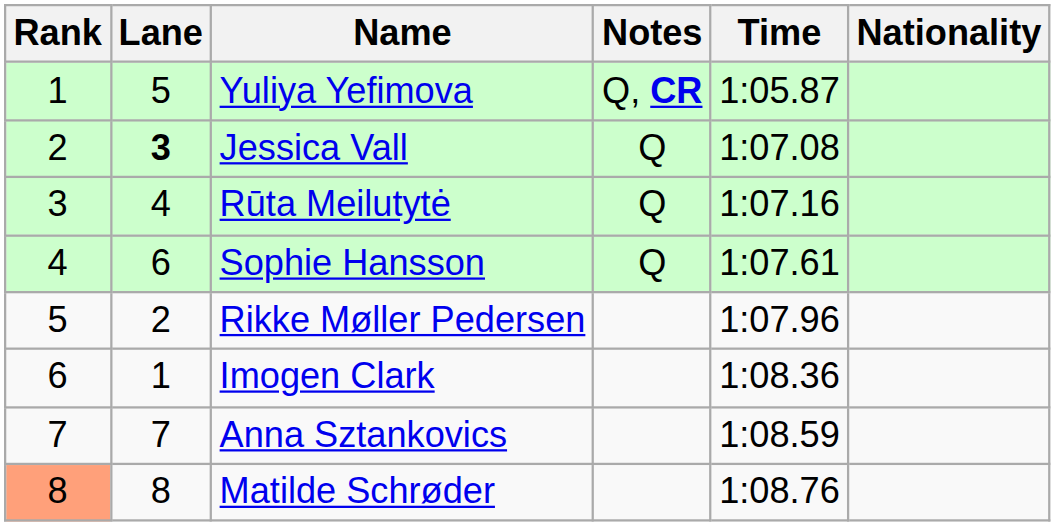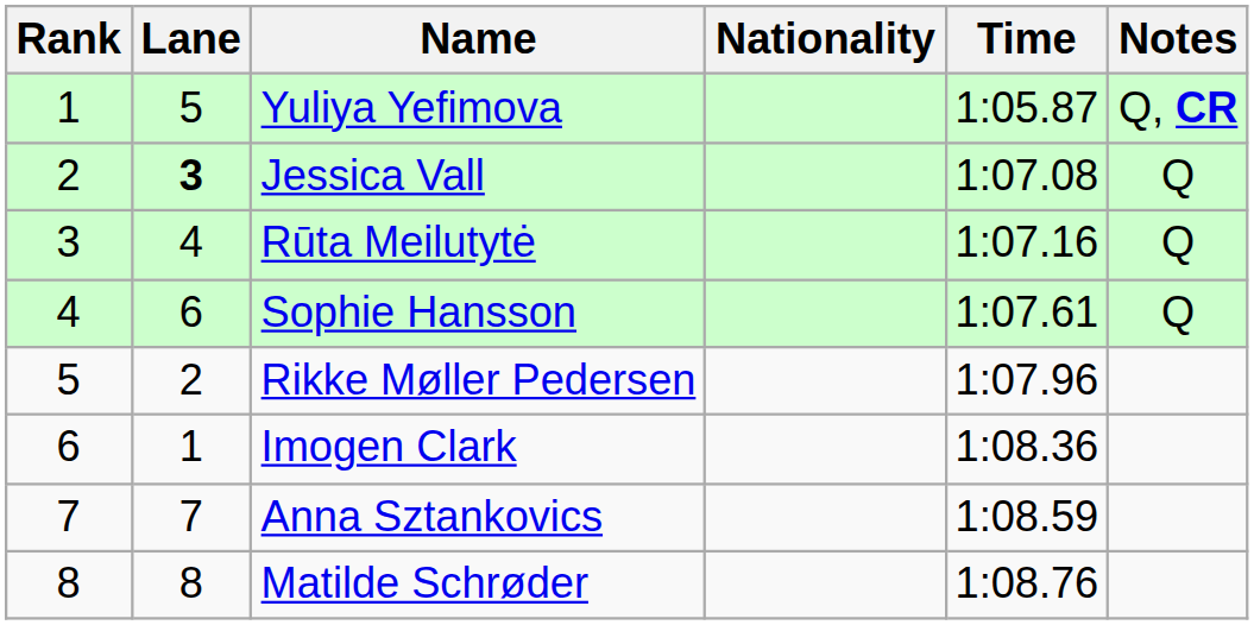 <table class="wikitable sortable" style="text-align:center">
 <tr>
 <th>Rank</th>
 <th>Lane</th>
 <th>Name</th>
+<th>Nationality</th>
+<th>Time</th>
 <th>Notes</th>
-<th>Time</th>
-<th>Nationality</th>
 </tr>
 <tr bgcolor=ccffcc>
 <td>1</td>
 <td>5</td>
 <td align=left><a href='#'>Yuliya Yefimova</a></td>
+<td align=left></td>
+<td>1:05.87</td>
 <td>Q, <strong><a href='#'>CR</a></strong></td>
-<td>1:05.87</td>
-<td align=left></td>
 </tr>
 <tr bgcolor=ccffcc>
 <td>2</td>
 <td><strong>3</strong></td>
 <td align=left><a href='#'>Jessica Vall</a></td>
+<td align=left></td>
+<td>1:07.08</td>
 <td>Q</td>
-<td>1:07.08</td>
-<td align=left></td>
 </tr>
 <tr bgcolor=ccffcc>
 <td>3</td>
 <td>4</td>
 <td align=left><a href='#'>Rūta Meilutytė</a></td>
+<td align=left></td>
+<td>1:07.16</td>
 <td>Q</td>
-<td>1:07.16</td>
-<td align=left></td>
 </tr>
 <tr bgcolor=ccffcc>
 <td>4</td>
 <td>6</td>
 <td align=left><a href='#'>Sophie Hansson</a></td>
+<td align=left></td>
+<td>1:07.61</td>
 <td>Q</td>
-<td>1:07.61</td>
-<td align=left></td>
 </tr>
 <tr>
 <td>5</td>
 <td>2</td>
 <td align=left><a href='#'>Rikke Møller Pedersen</a></td>
+<td align=left></td>
+<td>1:07.96</td>
 <td></td>
-<td>1:07.96</td>
-<td align=left></td>
 </tr>
 <tr>
 <td>6</td>
 <td>1</td>
 <td align=left><a href='#'>Imogen Clark</a></td>
+<td align=left></td>
+<td>1:08.36</td>
 <td></td>
-<td>1:08.36</td>
-<td align=left></td>
 </tr>
 <tr>
 <td>7</td>
 <td>7</td>
 <td align=left><a href='#'>Anna Sztankovics</a></td>
+<td align=left></td>
+<td>1:08.59</td>
 <td></td>
-<td>1:08.59</td>
-<td align=left></td>
 </tr>
 <tr>
-<td style="background: lightsalmon;">8</td>
+<td>8</td>
 <td>8</td>
 <td align=left><a href='#'>Matilde Schrøder</a></td>
+<td align=left></td>
+<td>1:08.76</td>
 <td></td>
-<td>1:08.76</td>
-<td align=left></td>
 </tr>
 </table>
